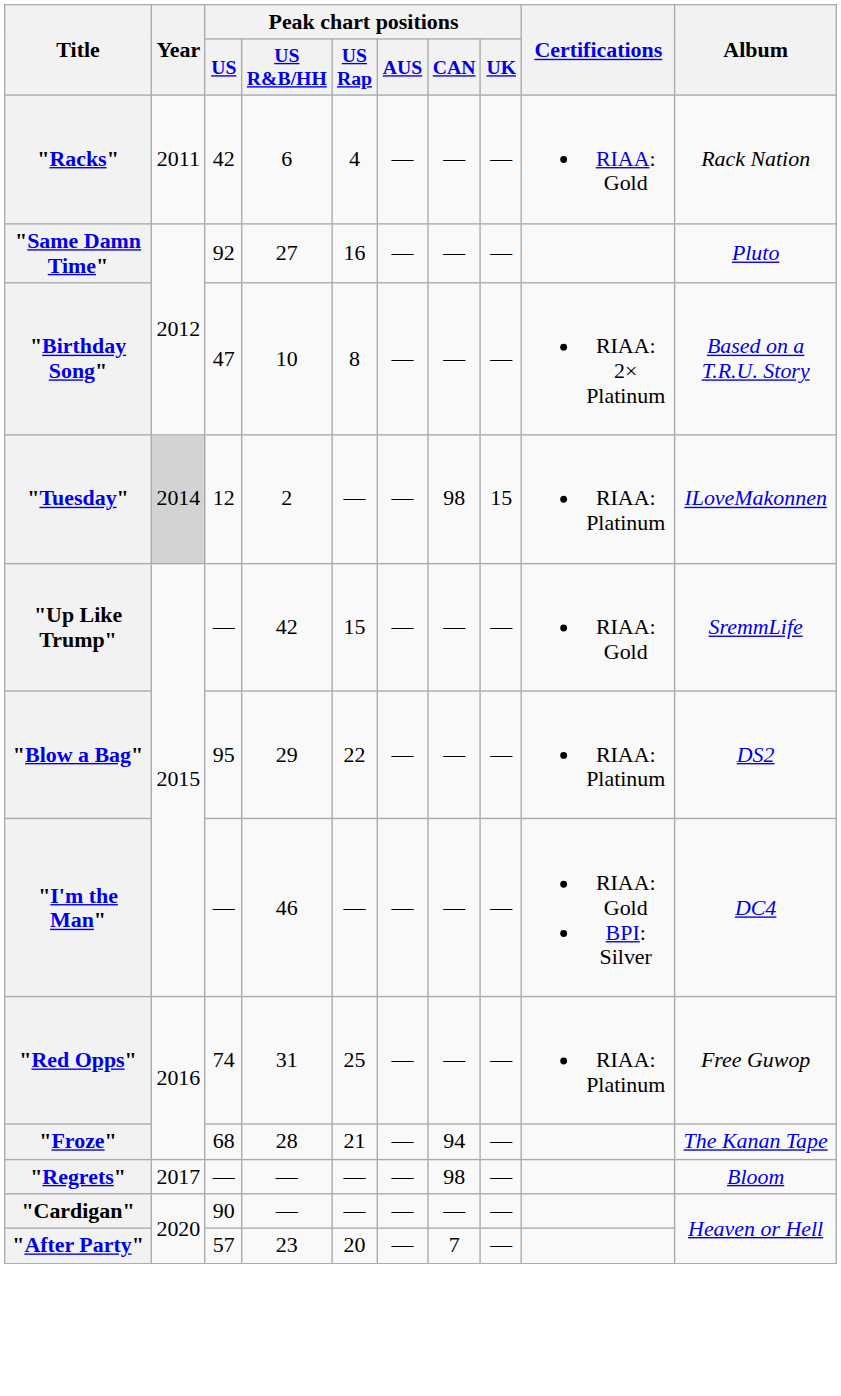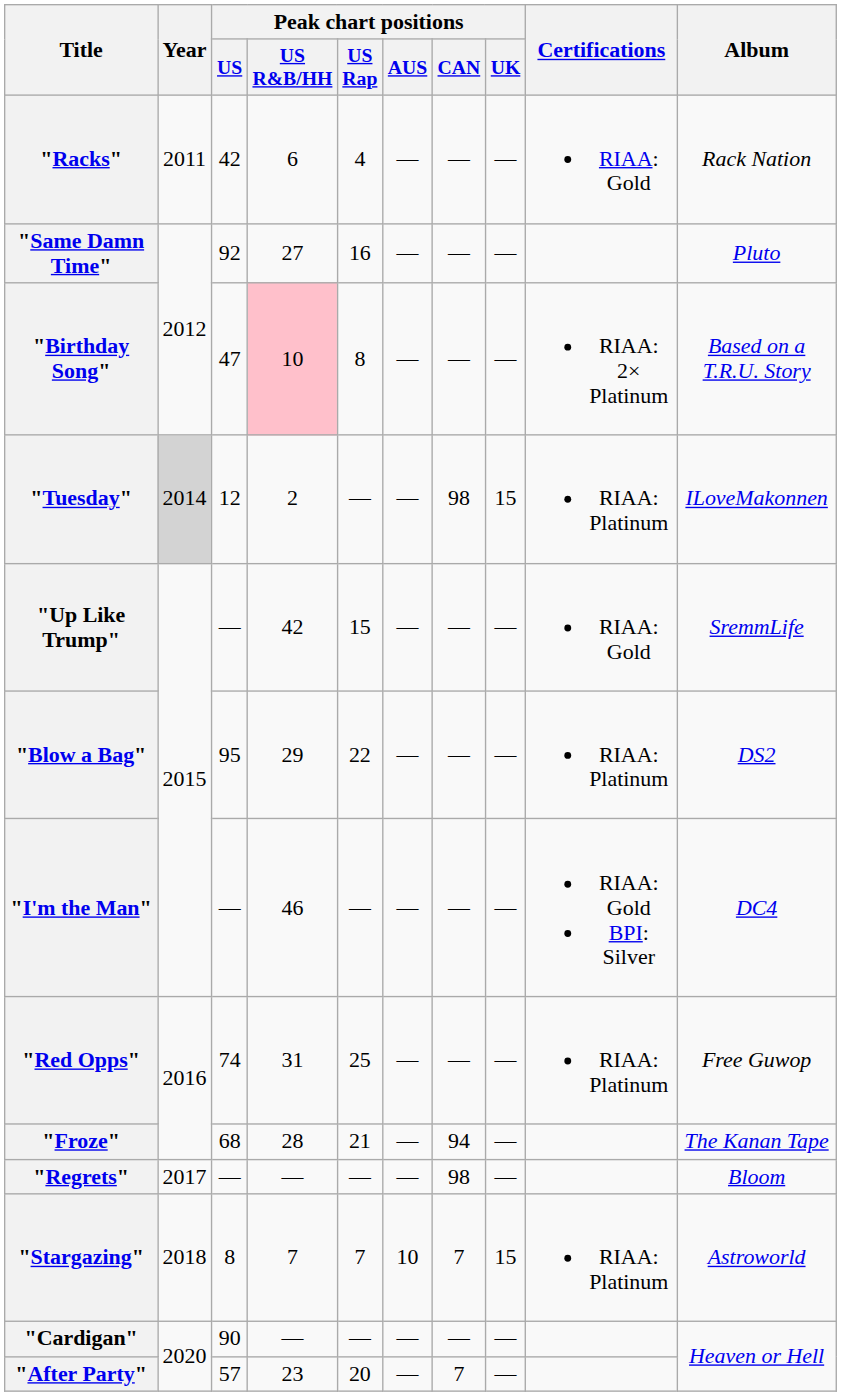 <table class="wikitable plainrowheaders" style="text-align:center;">
 <tr>
 <th rowspan="2" scope="col" style="width:20em;">Title</th>
 <th scope="col" rowspan="2">Year</th>
 <th colspan="6" scope="col">Peak chart positions</th>
 <th scope="col" rowspan="2" style="width:12em;"><a href='#'>Certifications</a></th>
 <th scope="col" rowspan="2" style="width:12em;">Album</th>
 </tr>
 <tr>
 <th scope="col" style="width:3em;font-size:90%;"><a href='#'>US</a></th>
 <th scope="col" style="width:3em;font-size:90%;"><a href='#'>US<br>R&B/HH</a></th>
 <th scope="col" style="width:3em;font-size:90%;"><a href='#'>US<br>Rap</a></th>
 <th scope="col" style="width:3em;font-size:90%;"><a href='#'>AUS</a></th>
 <th scope="col" style="width:3em;font-size:90%;"><a href='#'>CAN</a></th>
 <th scope="col" style="width:3em;font-size:90%;"><a href='#'>UK</a></th>
 </tr>
 <tr>
 <th scope="row">"<a href='#'>Racks</a>"<br></th>
 <td>2011</td>
 <td>42</td>
 <td>6</td>
 <td>4</td>
 <td>—</td>
 <td>—</td>
 <td>—</td>
 <td><br><ul><li><a href='#'>RIAA</a>: Gold</li></ul></td>
 <td><em>Rack Nation</em></td>
 </tr>
 <tr>
 <th scope="row">"<a href='#'>Same Damn Time</a>"<br></th>
 <td rowspan="2">2012</td>
 <td>92</td>
 <td>27</td>
 <td>16</td>
 <td>—</td>
 <td>—</td>
 <td>—</td>
 <td></td>
 <td><em><a href='#'>Pluto</a></em></td>
 </tr>
 <tr>
 <th scope="row">"<a href='#'>Birthday Song</a>"<br></th>
 <td>47</td>
-<td>10</td>
+<td style="background: pink;">10</td>
 <td>8</td>
 <td>—</td>
 <td>—</td>
 <td>—</td>
 <td><br><ul><li>RIAA: 2× Platinum</li></ul></td>
 <td><em><a href='#'>Based on a T.R.U. Story</a></em></td>
 </tr>
 <tr>
 <th scope="row">"<a href='#'>Tuesday</a>"<br></th>
 <td style="background: lightgrey;">2014</td>
 <td>12</td>
 <td>2</td>
 <td>—</td>
 <td>—</td>
 <td>98</td>
 <td>15</td>
 <td><br><ul><li>RIAA: Platinum</li></ul></td>
 <td><em><a href='#'>ILoveMakonnen</a></em></td>
 </tr>
 <tr>
 <th scope="row">"Up Like Trump"<br></th>
 <td rowspan="3">2015</td>
 <td>—</td>
 <td>42</td>
 <td>15</td>
 <td>—</td>
 <td>—</td>
 <td>—</td>
 <td><br><ul><li>RIAA: Gold</li></ul></td>
 <td><em><a href='#'>SremmLife</a></em></td>
 </tr>
 <tr>
 <th scope="row">"<a href='#'>Blow a Bag</a>"<br></th>
 <td>95</td>
 <td>29</td>
 <td>22</td>
 <td>—</td>
 <td>—</td>
 <td>—</td>
 <td><br><ul><li>RIAA: Platinum</li></ul></td>
 <td><em><a href='#'>DS2</a></em></td>
 </tr>
 <tr>
 <th scope="row">"<a href='#'>I'm the Man</a>"<br></th>
 <td>—</td>
 <td>46</td>
 <td>—</td>
 <td>—</td>
 <td>—</td>
 <td>—</td>
 <td><br><ul><li>RIAA: Gold</li><li><a href='#'>BPI</a>: Silver</li></ul></td>
 <td><em><a href='#'>DC4</a></em></td>
 </tr>
 <tr>
 <th scope="row">"<a href='#'>Red Opps</a>"<br></th>
 <td rowspan="2">2016</td>
 <td>74</td>
 <td>31</td>
 <td>25</td>
 <td>—</td>
 <td>—</td>
 <td>—</td>
 <td><br><ul><li>RIAA: Platinum</li></ul></td>
 <td><em>Free Guwop</em></td>
 </tr>
 <tr>
 <th scope="row">"<a href='#'>Froze</a>"<br></th>
 <td>68</td>
 <td>28</td>
 <td>21</td>
 <td>—</td>
 <td>94</td>
 <td>—</td>
 <td></td>
 <td><em><a href='#'>The Kanan Tape</a></em></td>
 </tr>
 <tr>
 <th scope="row">"<a href='#'>Regrets</a>"<br></th>
 <td>2017</td>
 <td>—</td>
 <td>—</td>
 <td>—</td>
 <td>—</td>
 <td>98</td>
 <td>—</td>
 <td></td>
 <td><em><a href='#'>Bloom</a></em></td>
 </tr>
 <tr>
+<th scope="row">"<a href='#'>Stargazing</a>"<br></th>
+<td>2018</td>
+<td>8</td>
+<td>7</td>
+<td>7</td>
+<td>10</td>
+<td>7</td>
+<td>15</td>
+<td><br><ul><li>RIAA: Platinum</li></ul></td>
+<td><em><a href='#'>Astroworld</a></em></td>
+</tr>
+<tr>
 <th scope="row">"Cardigan"<br></th>
 <td rowspan="2">2020</td>
 <td>90</td>
 <td>—</td>
 <td>—</td>
 <td>—</td>
 <td>—</td>
 <td>—</td>
 <td></td>
 <td rowspan="2"><em><a href='#'>Heaven or Hell</a></em></td>
 </tr>
 <tr>
 <th scope="row">"<a href='#'>After Party</a>"<br></th>
 <td>57</td>
 <td>23</td>
 <td>20</td>
 <td>—</td>
 <td>7</td>
 <td>—</td>
 <td></td>
 </tr>
 </table>
